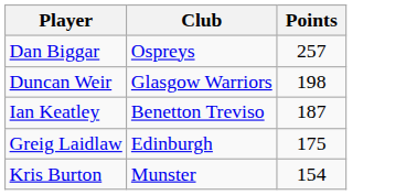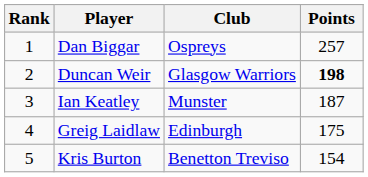 <table class="wikitable" style="text-align:center">
 <tr>
+<th>Rank</th>
 <th>Player</th>
 <th>Club</th>
 <th style="width:50px;">Points</th>
 </tr>
 <tr>
+<td align=center>1</td>
 <td align=left> <a href='#'>Dan Biggar</a></td>
 <td align=left> <a href='#'>Ospreys</a></td>
 <td align=center>257</td>
 </tr>
 <tr>
+<td align=center>2</td>
 <td align=left> <a href='#'>Duncan Weir</a></td>
 <td align=left> <a href='#'>Glasgow Warriors</a></td>
-<td align=center>198</td>
+<td align=center><strong>198</strong></td>
 </tr>
 <tr>
+<td align=center>3</td>
 <td align=left> <a href='#'>Ian Keatley</a></td>
-<td align=left> <a href='#'>Benetton Treviso</a></td>
+<td align=left> <a href='#'>Munster</a></td>
 <td align=center>187</td>
 </tr>
 <tr>
+<td align=center>4</td>
 <td align=left> <a href='#'>Greig Laidlaw</a></td>
 <td align=left> <a href='#'>Edinburgh</a></td>
 <td align=center>175</td>
 </tr>
 <tr>
+<td align=center>5</td>
 <td align=left> <a href='#'>Kris Burton</a></td>
-<td align=left> <a href='#'>Munster</a></td>
+<td align=left> <a href='#'>Benetton Treviso</a></td>
 <td align=center>154</td>
 </tr>
 </table>
